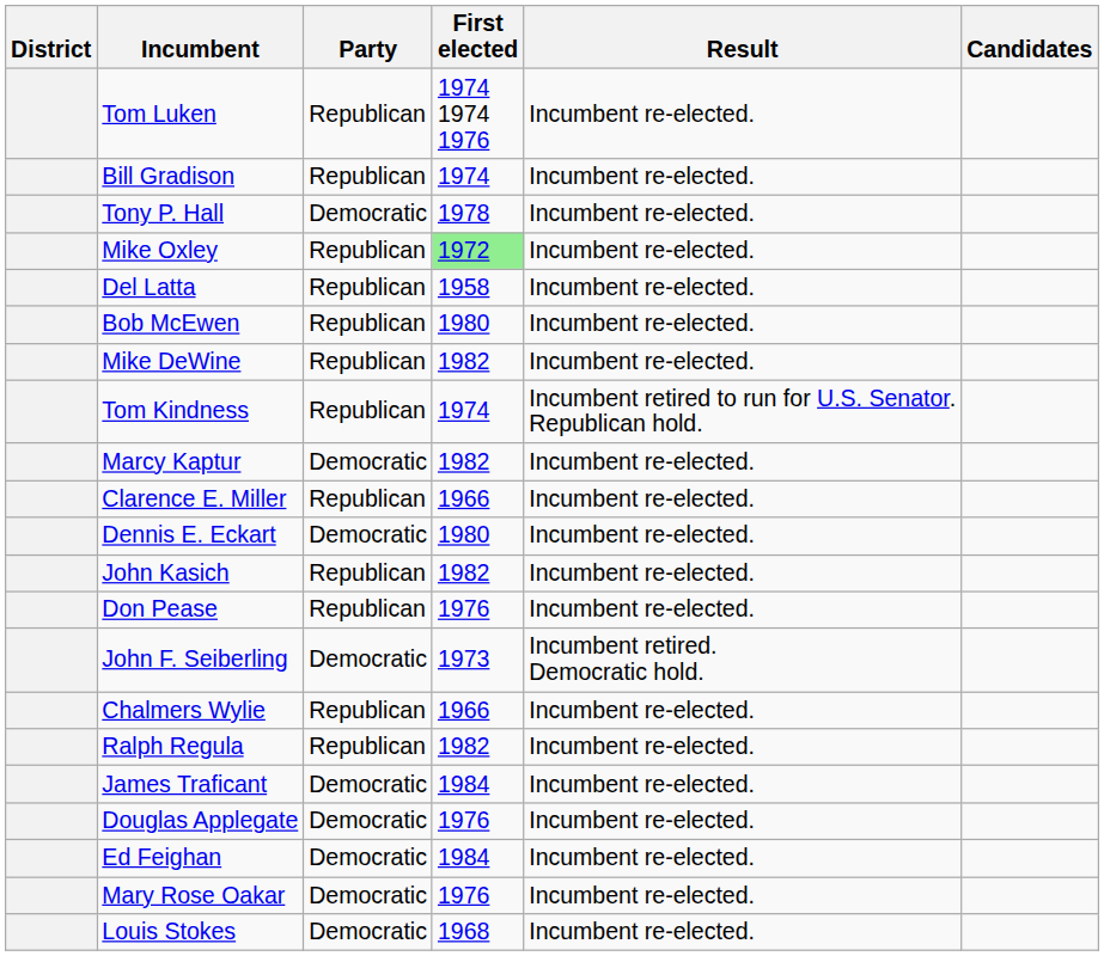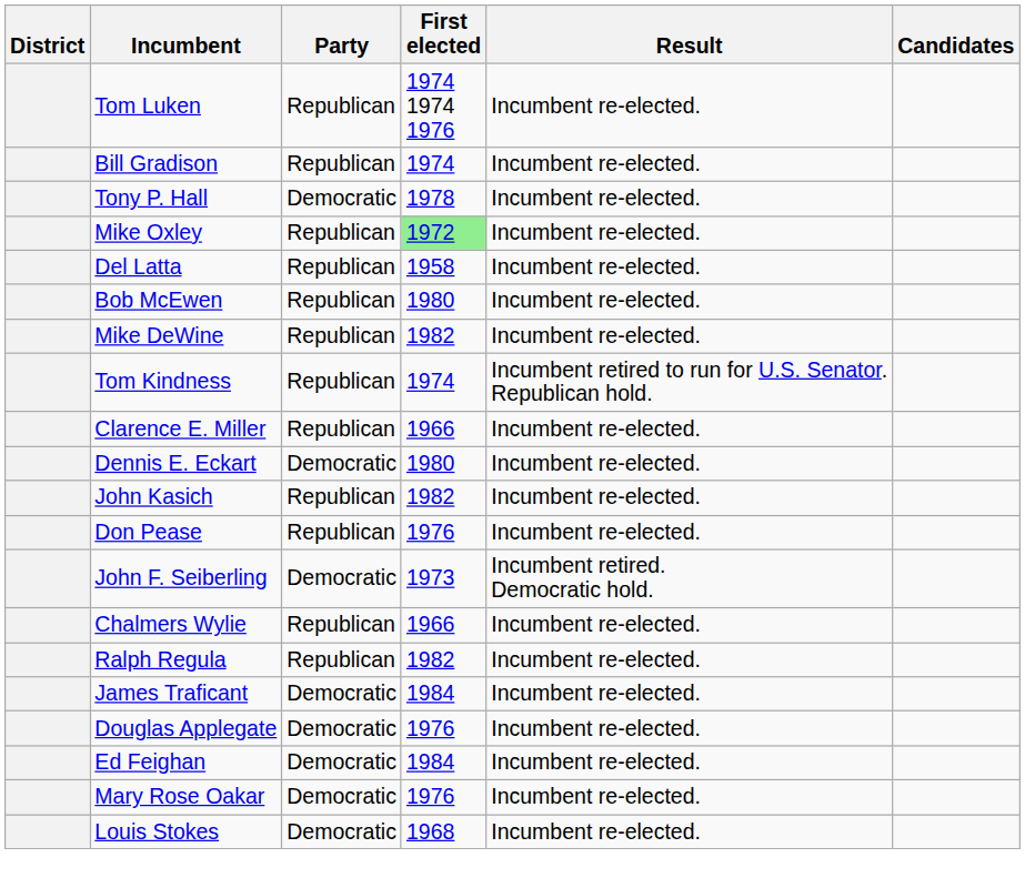 <table class=wikitable>
 <tr valign=bottom>
 <th>District</th>
 <th>Incumbent</th>
 <th>Party</th>
 <th>First<br>elected</th>
 <th>Result</th>
 <th>Candidates</th>
 </tr>
 <tr>
 <th></th>
 <td><a href='#'>Tom Luken</a></td>
 <td>Republican</td>
 <td><a href='#'>1974 </a><br>1974 <br><a href='#'>1976</a></td>
 <td>Incumbent re-elected.</td>
 <td nowrap></td>
 </tr>
 <tr>
 <th></th>
 <td><a href='#'>Bill Gradison</a></td>
 <td>Republican</td>
 <td><a href='#'>1974</a></td>
 <td>Incumbent re-elected.</td>
 <td nowrap></td>
 </tr>
 <tr>
 <th></th>
 <td><a href='#'>Tony P. Hall</a></td>
 <td>Democratic</td>
 <td><a href='#'>1978</a></td>
 <td>Incumbent re-elected.</td>
 <td nowrap></td>
 </tr>
 <tr>
 <th></th>
 <td><a href='#'>Mike Oxley</a></td>
 <td>Republican</td>
 <td style="background: lightgreen;"><a href='#'>1972</a></td>
 <td>Incumbent re-elected.</td>
 <td nowrap></td>
 </tr>
 <tr>
 <th></th>
 <td><a href='#'>Del Latta</a></td>
 <td>Republican</td>
 <td><a href='#'>1958</a></td>
 <td>Incumbent re-elected.</td>
 <td nowrap></td>
 </tr>
 <tr>
 <th></th>
 <td><a href='#'>Bob McEwen</a></td>
 <td>Republican</td>
 <td><a href='#'>1980</a></td>
 <td>Incumbent re-elected.</td>
 <td nowrap></td>
 </tr>
 <tr>
 <th></th>
 <td><a href='#'>Mike DeWine</a></td>
 <td>Republican</td>
 <td><a href='#'>1982</a></td>
 <td>Incumbent re-elected.</td>
 <td nowrap></td>
 </tr>
 <tr>
 <th></th>
 <td><a href='#'>Tom Kindness</a></td>
 <td>Republican</td>
 <td><a href='#'>1974</a></td>
 <td>Incumbent retired to run for <a href='#'>U.S. Senator</a>.<br>Republican hold.</td>
-<td nowrap></td>
-</tr>
-<tr>
-<th></th>
-<td><a href='#'>Marcy Kaptur</a></td>
-<td>Democratic</td>
-<td><a href='#'>1982</a></td>
-<td>Incumbent re-elected.</td>
 <td nowrap></td>
 </tr>
 <tr>
 <th></th>
 <td><a href='#'>Clarence E. Miller</a></td>
 <td>Republican</td>
 <td><a href='#'>1966</a></td>
 <td>Incumbent re-elected.</td>
 <td nowrap></td>
 </tr>
 <tr>
 <th></th>
 <td><a href='#'>Dennis E. Eckart</a></td>
 <td>Democratic</td>
 <td><a href='#'>1980</a></td>
 <td>Incumbent re-elected.</td>
 <td nowrap></td>
 </tr>
 <tr>
 <th></th>
 <td><a href='#'>John Kasich</a></td>
 <td>Republican</td>
 <td><a href='#'>1982</a></td>
 <td>Incumbent re-elected.</td>
 <td nowrap></td>
 </tr>
 <tr>
 <th></th>
 <td><a href='#'>Don Pease</a></td>
 <td>Republican</td>
 <td><a href='#'>1976</a></td>
 <td>Incumbent re-elected.</td>
 <td nowrap></td>
 </tr>
 <tr>
 <th></th>
 <td><a href='#'>John F. Seiberling</a></td>
 <td>Democratic</td>
 <td><a href='#'>1973</a></td>
 <td>Incumbent retired.<br>Democratic hold.</td>
 <td nowrap></td>
 </tr>
 <tr>
 <th></th>
 <td><a href='#'>Chalmers Wylie</a></td>
 <td>Republican</td>
 <td><a href='#'>1966</a></td>
 <td>Incumbent re-elected.</td>
 <td nowrap></td>
 </tr>
 <tr>
 <th></th>
 <td><a href='#'>Ralph Regula</a></td>
 <td>Republican</td>
 <td><a href='#'>1982</a></td>
 <td>Incumbent re-elected.</td>
 <td nowrap></td>
 </tr>
 <tr>
 <th></th>
 <td><a href='#'>James Traficant</a></td>
 <td>Democratic</td>
 <td><a href='#'>1984</a></td>
 <td>Incumbent re-elected.</td>
 <td nowrap></td>
 </tr>
 <tr>
 <th></th>
 <td><a href='#'>Douglas Applegate</a></td>
 <td>Democratic</td>
 <td><a href='#'>1976</a></td>
 <td>Incumbent re-elected.</td>
 <td nowrap></td>
 </tr>
 <tr>
 <th></th>
 <td><a href='#'>Ed Feighan</a></td>
 <td>Democratic</td>
 <td><a href='#'>1984</a></td>
 <td>Incumbent re-elected.</td>
 <td nowrap></td>
 </tr>
 <tr>
 <th></th>
 <td><a href='#'>Mary Rose Oakar</a></td>
 <td>Democratic</td>
 <td><a href='#'>1976</a></td>
 <td>Incumbent re-elected.</td>
 <td nowrap></td>
 </tr>
 <tr>
 <th></th>
 <td><a href='#'>Louis Stokes</a></td>
 <td>Democratic</td>
 <td><a href='#'>1968</a></td>
 <td>Incumbent re-elected.</td>
 <td nowrap></td>
 </tr>
 </table>
